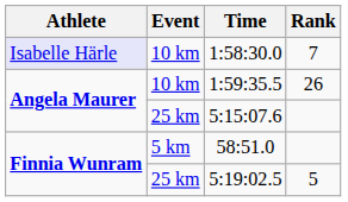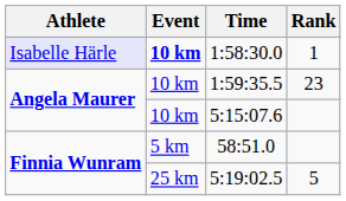 <table class="wikitable" style="font-size:90%;">
 <tr>
 <th>Athlete</th>
 <th>Event</th>
 <th>Time</th>
 <th>Rank</th>
 </tr>
 <tr align=center>
 <td align=left style="background: lavender;"><a href='#'>Isabelle Härle</a></td>
-<td align=left><a href='#'>10 km</a></td>
+<td align=left><strong><a href='#'>10 km</a></strong></td>
 <td>1:58:30.0</td>
-<td>7</td>
+<td>1</td>
 </tr>
 <tr align=center>
 <td align=left rowspan=2><strong><a href='#'>Angela Maurer</a></strong></td>
 <td align=left><a href='#'>10 km</a></td>
 <td>1:59:35.5</td>
-<td>26</td>
+<td>23</td>
 </tr>
 <tr align=center>
-<td align=left><a href='#'>25 km</a></td>
+<td align=left><a href='#'>10 km</a></td>
 <td>5:15:07.6</td>
 <td></td>
 </tr>
 <tr align=center>
 <td align=left rowspan=2><strong><a href='#'>Finnia Wunram</a></strong></td>
 <td align=left><a href='#'>5 km</a></td>
 <td>58:51.0</td>
 <td></td>
 </tr>
 <tr align=center>
 <td align=left><a href='#'>25 km</a></td>
 <td>5:19:02.5</td>
 <td>5</td>
 </tr>
 </table>
